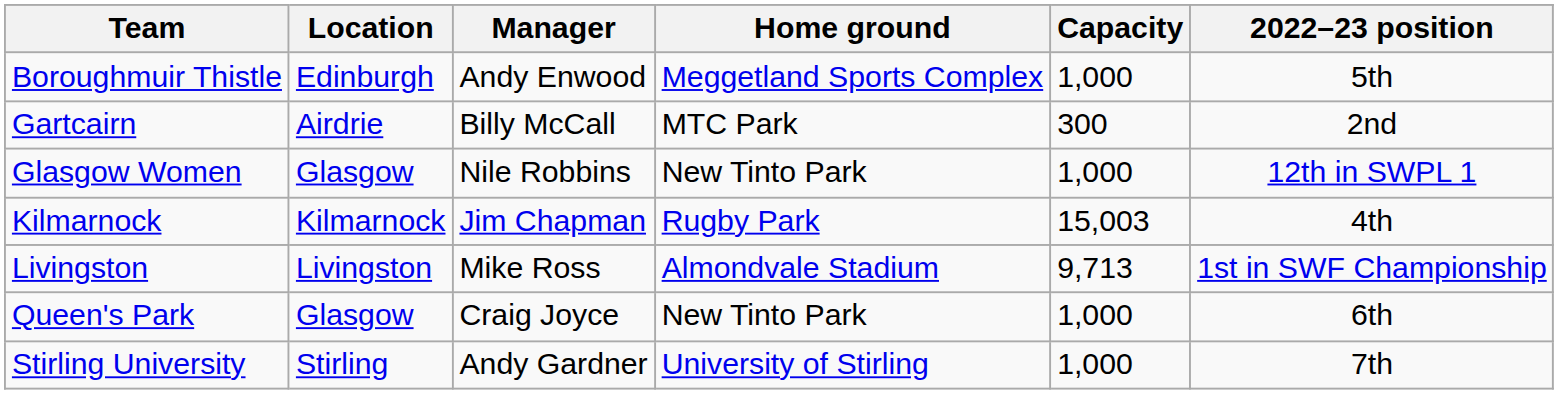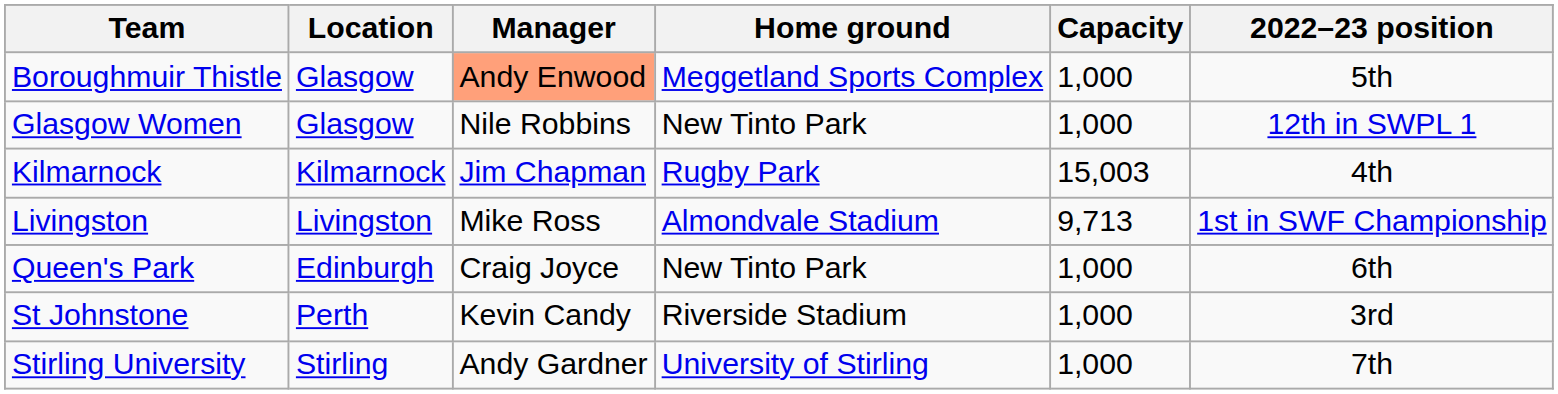 <table class="wikitable sortable">
 <tr>
 <th>Team</th>
 <th>Location</th>
 <th>Manager</th>
 <th>Home ground</th>
 <th>Capacity</th>
 <th data-sort-type="number">2022–23 position</th>
 </tr>
 <tr>
 <td><a href='#'>Boroughmuir Thistle</a></td>
-<td><a href='#'>Edinburgh</a></td>
-<td> Andy Enwood</td>
+<td><a href='#'>Glasgow</a></td>
+<td style="background: lightsalmon;"> Andy Enwood</td>
 <td><a href='#'>Meggetland Sports Complex</a></td>
 <td>1,000</td>
 <td align="center">5th</td>
-</tr>
-<tr>
-<td><a href='#'>Gartcairn</a></td>
-<td><a href='#'>Airdrie</a></td>
-<td> Billy McCall</td>
-<td>MTC Park</td>
-<td>300</td>
-<td align=center>2nd</td>
 </tr>
 <tr>
 <td><a href='#'>Glasgow Women</a></td>
 <td><a href='#'>Glasgow</a></td>
 <td> Nile Robbins</td>
 <td>New Tinto Park</td>
 <td>1,000</td>
 <td align=center><a href='#'>12th in SWPL 1</a></td>
 </tr>
 <tr>
 <td><a href='#'>Kilmarnock</a></td>
 <td><a href='#'>Kilmarnock</a></td>
 <td> <a href='#'>Jim Chapman</a></td>
 <td><a href='#'>Rugby Park</a></td>
 <td>15,003</td>
 <td align=center>4th</td>
 </tr>
 <tr>
 <td><a href='#'>Livingston</a></td>
 <td><a href='#'>Livingston</a></td>
 <td> Mike Ross</td>
 <td><a href='#'>Almondvale Stadium</a></td>
 <td>9,713</td>
 <td align=center><a href='#'>1st in SWF Championship</a></td>
 </tr>
 <tr>
 <td><a href='#'>Queen's Park</a></td>
-<td><a href='#'>Glasgow</a></td>
+<td><a href='#'>Edinburgh</a></td>
 <td> Craig Joyce</td>
 <td>New Tinto Park</td>
 <td>1,000</td>
 <td align=center>6th</td>
+</tr>
+<tr>
+<td><a href='#'>St Johnstone</a></td>
+<td><a href='#'>Perth</a></td>
+<td> Kevin Candy</td>
+<td>Riverside Stadium</td>
+<td>1,000</td>
+<td align=center>3rd</td>
 </tr>
 <tr>
 <td><a href='#'>Stirling University</a></td>
 <td><a href='#'>Stirling</a></td>
 <td> Andy Gardner</td>
 <td><a href='#'>University of Stirling</a></td>
 <td>1,000</td>
 <td align=center>7th</td>
 </tr>
 </table>
